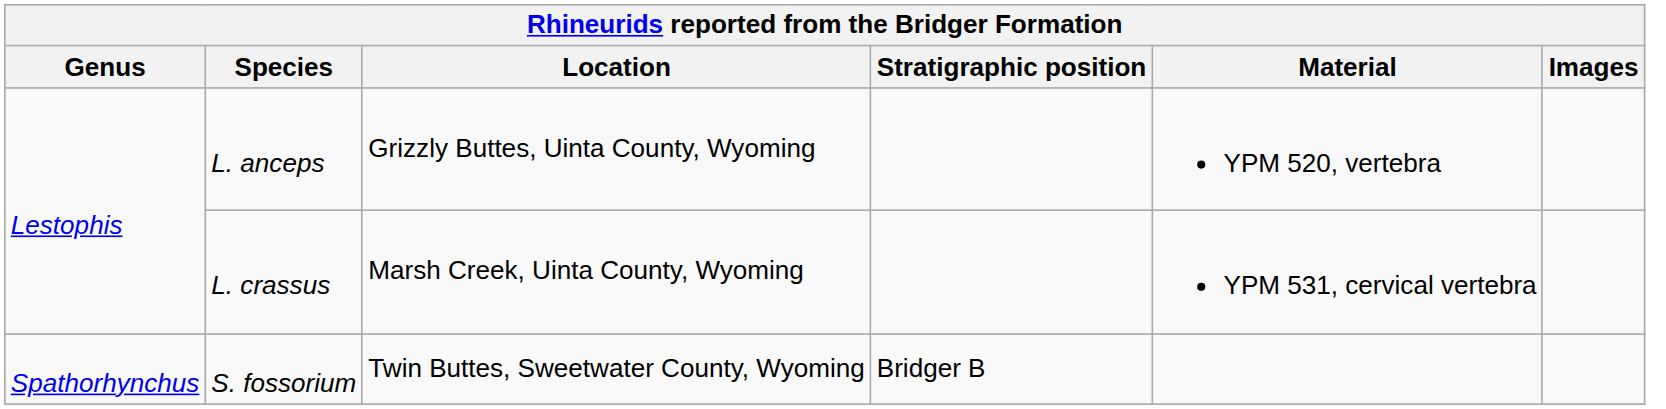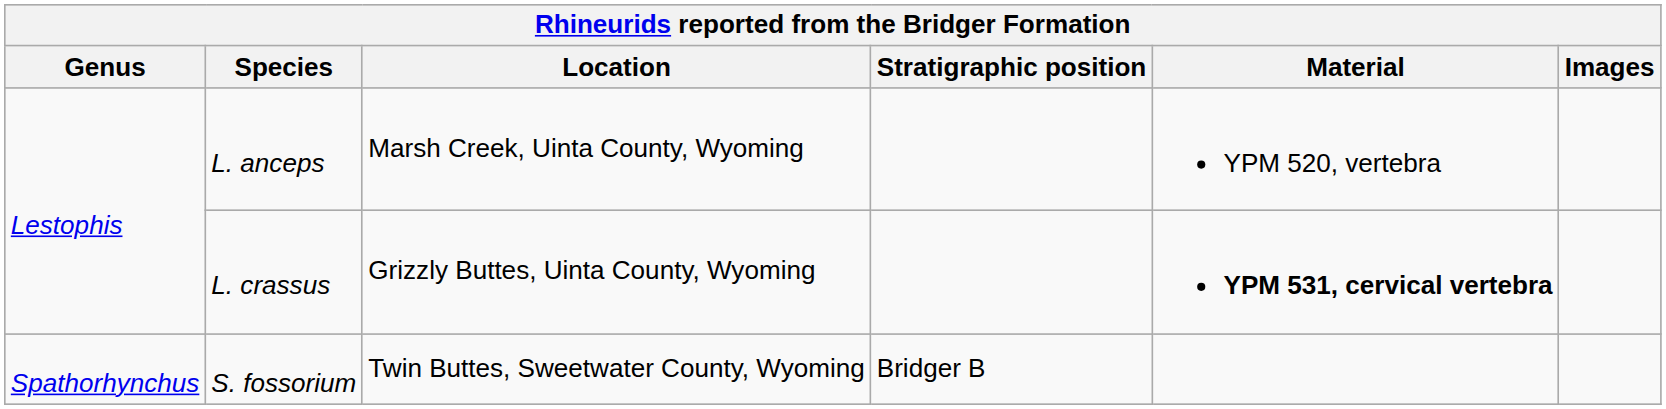 <table class="wikitable sortable mw-collapsible">
 <tr>
 <th colspan="7" style="text-align:center;"><strong><a href='#'>Rhineurids</a> reported from the Bridger Formation</strong></th>
 </tr>
 <tr>
 <th>Genus</th>
 <th>Species</th>
 <th>Location</th>
 <th>Stratigraphic position</th>
 <th>Material</th>
 <th>Images</th>
 </tr>
 <tr>
 <td rowspan=2><br><em><a href='#'>Lestophis</a></em></td>
 <td><br><em>L. anceps</em></td>
-<td>Grizzly Buttes, Uinta County, Wyoming</td>
+<td>Marsh Creek, Uinta County, Wyoming</td>
 <td></td>
 <td><br><ul><li>YPM 520, vertebra</li></ul></td>
 <td></td>
 </tr>
 <tr>
 <td><br><em>L. crassus</em></td>
-<td>Marsh Creek, Uinta County, Wyoming</td>
+<td>Grizzly Buttes, Uinta County, Wyoming</td>
 <td></td>
-<td><br><ul><li>YPM 531, cervical vertebra</li></ul></td>
+<td><strong><br><ul><li>YPM 531, cervical vertebra</li></ul></strong></td>
 <td></td>
 </tr>
 <tr>
 <td rowspan=1><br><em><a href='#'>Spathorhynchus</a></em></td>
 <td><br><em>S. fossorium</em></td>
 <td>Twin Buttes, Sweetwater County, Wyoming</td>
 <td>Bridger B</td>
 <td></td>
 <td></td>
 </tr>
 </table>
